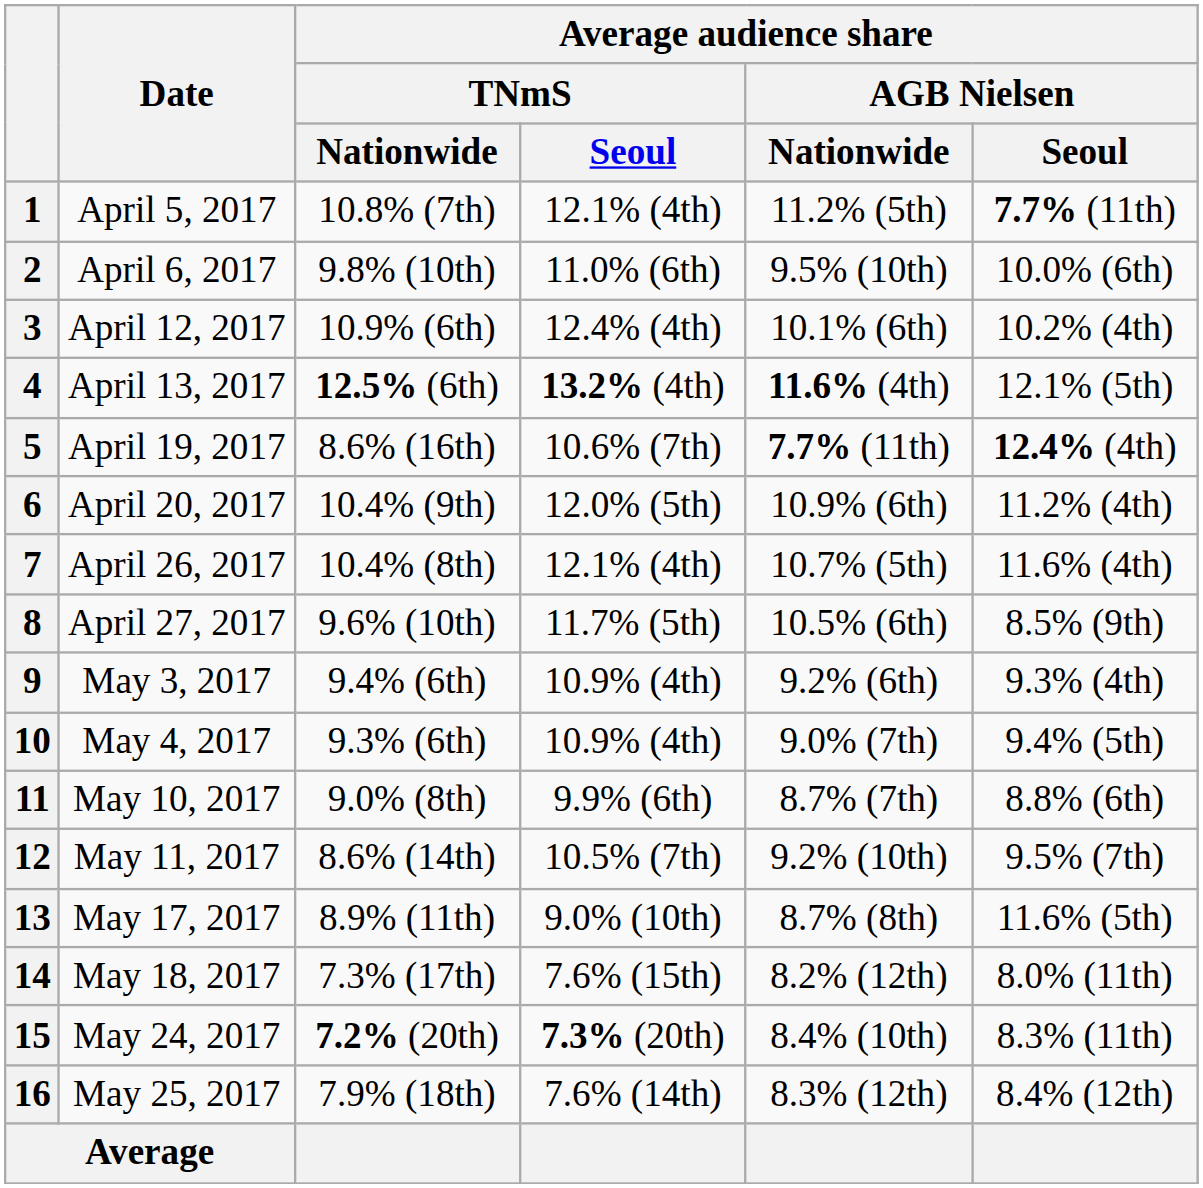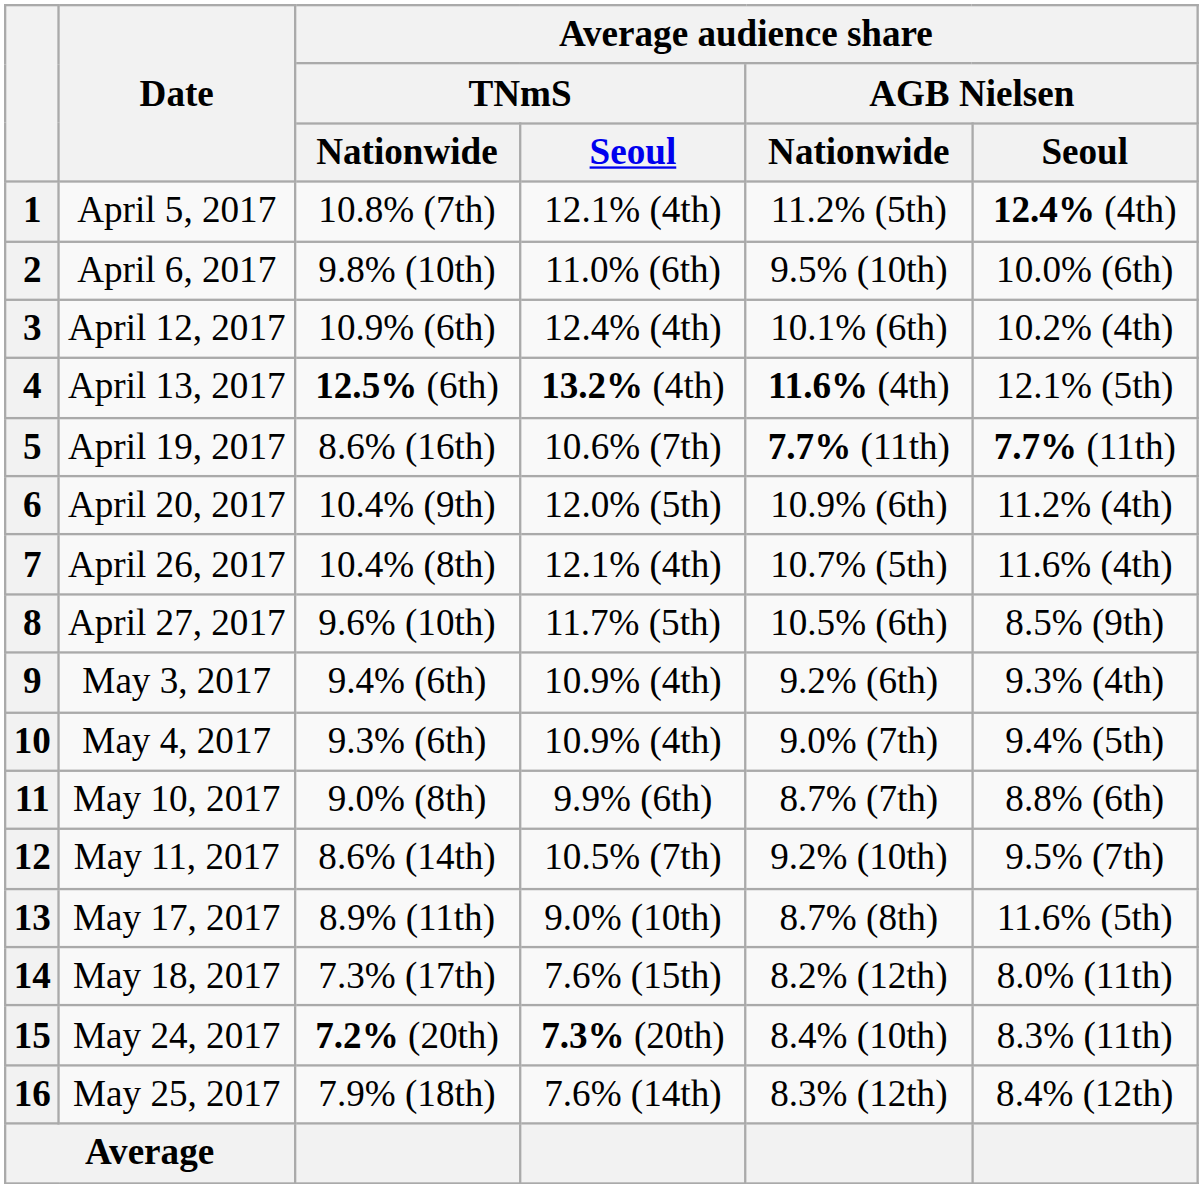 <table class="wikitable" style="text-align:center">
 <tr>
 <th rowspan="3"></th>
 <th rowspan="3">Date</th>
 <th colspan="4">Average audience share</th>
 </tr>
 <tr>
 <th colspan="2">TNmS</th>
 <th colspan="2">AGB Nielsen</th>
 </tr>
 <tr>
 <th width="90">Nationwide</th>
 <th width="90"><a href='#'>Seoul</a></th>
 <th width="90">Nationwide</th>
 <th width="90">Seoul</th>
 </tr>
 <tr>
 <th>1</th>
 <td>April 5, 2017</td>
 <td>10.8% (7th)</td>
 <td>12.1% (4th)</td>
 <td>11.2% (5th)</td>
-<td><span><strong>7.7%</strong></span> (11th)</td>
+<td><span><strong>12.4%</strong></span> (4th)</td>
 </tr>
 <tr>
 <th>2</th>
 <td>April 6, 2017</td>
 <td>9.8% (10th)</td>
 <td>11.0% (6th)</td>
 <td>9.5% (10th)</td>
 <td>10.0% (6th)</td>
 </tr>
 <tr>
 <th>3</th>
 <td>April 12, 2017</td>
 <td>10.9% (6th)</td>
 <td>12.4% (4th)</td>
 <td>10.1% (6th)</td>
 <td>10.2% (4th)</td>
 </tr>
 <tr>
 <th>4</th>
 <td>April 13, 2017</td>
 <td><span><strong>12.5%</strong></span> (6th)</td>
 <td><span><strong>13.2%</strong></span> (4th)</td>
 <td><span><strong>11.6%</strong></span> (4th)</td>
 <td>12.1% (5th)</td>
 </tr>
 <tr>
 <th>5</th>
 <td>April 19, 2017</td>
 <td>8.6% (16th)</td>
 <td>10.6% (7th)</td>
 <td><span><strong>7.7%</strong></span> (11th)</td>
-<td><span><strong>12.4%</strong></span> (4th)</td>
+<td><span><strong>7.7%</strong></span> (11th)</td>
 </tr>
 <tr>
 <th>6</th>
 <td>April 20, 2017</td>
 <td>10.4% (9th)</td>
 <td>12.0% (5th)</td>
 <td>10.9% (6th)</td>
 <td>11.2% (4th)</td>
 </tr>
 <tr>
 <th>7</th>
 <td>April 26, 2017</td>
 <td>10.4% (8th)</td>
 <td>12.1% (4th)</td>
 <td>10.7% (5th)</td>
 <td>11.6% (4th)</td>
 </tr>
 <tr>
 <th>8</th>
 <td>April 27, 2017</td>
 <td>9.6% (10th)</td>
 <td>11.7% (5th)</td>
 <td>10.5% (6th)</td>
 <td>8.5% (9th)</td>
 </tr>
 <tr>
 <th>9</th>
 <td>May 3, 2017</td>
 <td>9.4% (6th)</td>
 <td>10.9% (4th)</td>
 <td>9.2% (6th)</td>
 <td>9.3% (4th)</td>
 </tr>
 <tr>
 <th>10</th>
 <td>May 4, 2017</td>
 <td>9.3% (6th)</td>
 <td>10.9% (4th)</td>
 <td>9.0% (7th)</td>
 <td>9.4% (5th)</td>
 </tr>
 <tr>
 <th>11</th>
 <td>May 10, 2017</td>
 <td>9.0% (8th)</td>
 <td>9.9% (6th)</td>
 <td>8.7% (7th)</td>
 <td>8.8% (6th)</td>
 </tr>
 <tr>
 <th>12</th>
 <td>May 11, 2017</td>
 <td>8.6% (14th)</td>
 <td>10.5% (7th)</td>
 <td>9.2% (10th)</td>
 <td>9.5% (7th)</td>
 </tr>
 <tr>
 <th>13</th>
 <td>May 17, 2017</td>
 <td>8.9% (11th)</td>
 <td>9.0% (10th)</td>
 <td>8.7% (8th)</td>
 <td>11.6% (5th)</td>
 </tr>
 <tr>
 <th>14</th>
 <td>May 18, 2017</td>
 <td>7.3% (17th)</td>
 <td>7.6% (15th)</td>
 <td>8.2% (12th)</td>
 <td>8.0% (11th)</td>
 </tr>
 <tr>
 <th>15</th>
 <td>May 24, 2017</td>
 <td><span><strong>7.2%</strong></span> (20th)</td>
 <td><span><strong>7.3%</strong></span> (20th)</td>
 <td>8.4% (10th)</td>
 <td>8.3% (11th)</td>
 </tr>
 <tr>
 <th>16</th>
 <td>May 25, 2017</td>
 <td>7.9% (18th)</td>
 <td>7.6% (14th)</td>
 <td>8.3% (12th)</td>
 <td>8.4% (12th)</td>
 </tr>
 <tr>
 <th colspan="2">Average</th>
 <th></th>
 <th></th>
 <th></th>
 <th></th>
 </tr>
 <tr>
 </tr>
 </table>
